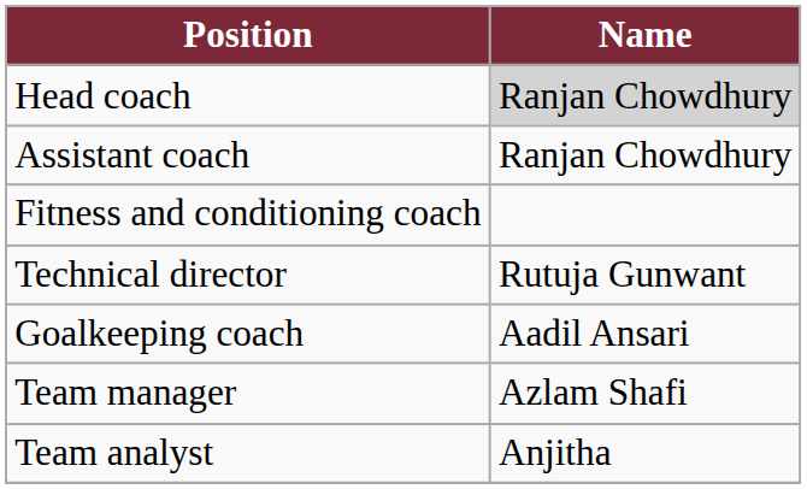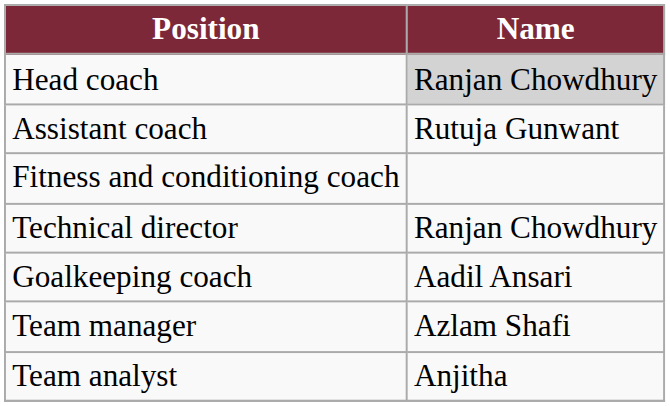 <table class="wikitable">
 <tr>
 <th style="background:#7D2838; color:white;"><strong>Position</strong></th>
 <th style="background:#7D2838; color:white;"><strong>Name</strong></th>
 </tr>
 <tr>
 <td>Head coach</td>
 <td style="background: lightgrey;"> Ranjan Chowdhury</td>
 </tr>
 <tr>
 <td>Assistant coach</td>
-<td> Ranjan Chowdhury</td>
+<td> Rutuja Gunwant</td>
 </tr>
 <tr>
 <td>Fitness and conditioning coach</td>
 <td></td>
 </tr>
 <tr>
 <td>Technical director</td>
-<td> Rutuja Gunwant</td>
+<td> Ranjan Chowdhury</td>
 </tr>
 <tr>
 <td>Goalkeeping coach</td>
 <td> Aadil Ansari</td>
 </tr>
 <tr>
 <td>Team manager</td>
 <td> Azlam Shafi</td>
 </tr>
 <tr>
 <td>Team analyst</td>
 <td> Anjitha</td>
 </tr>
 <tr>
 </tr>
 </table>
